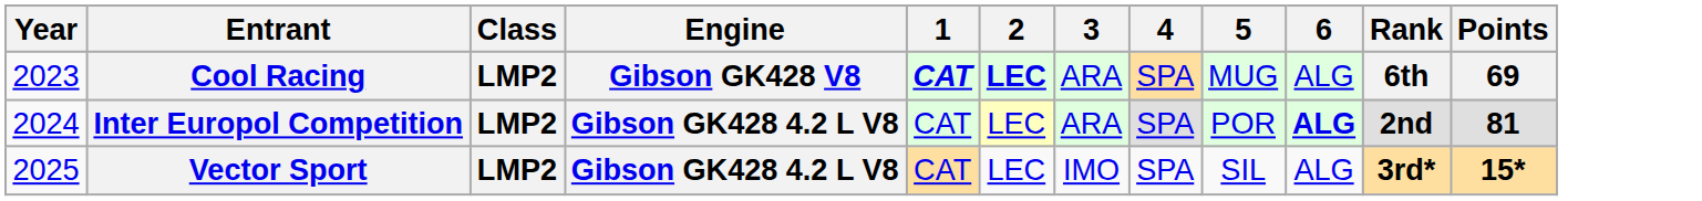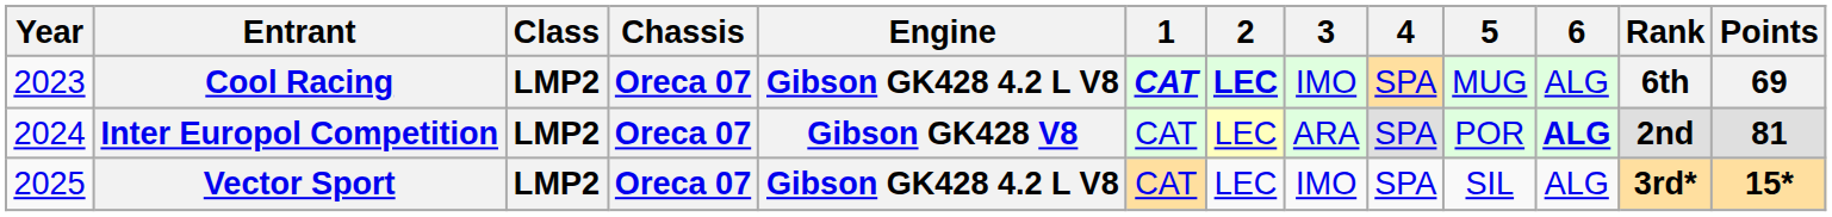 <table class="wikitable" style="text-align:center; font-size:85%">
 <tr>
 <th>Year</th>
 <th>Entrant</th>
 <th>Class</th>
+<th>Chassis</th>
 <th>Engine</th>
 <th>1</th>
 <th>2</th>
 <th>3</th>
 <th>4</th>
 <th>5</th>
 <th>6</th>
 <th>Rank</th>
 <th>Points</th>
 </tr>
 <tr>
 <td><a href='#'>2023</a></td>
 <th nowrap><a href='#'>Cool Racing</a></th>
 <th>LMP2</th>
-<th nowrap><a href='#'>Gibson</a> GK428 <a href='#'>V8</a></th>
+<th nowrap><a href='#'>Oreca 07</a></th>
+<th nowrap><a href='#'>Gibson</a> GK428 4.2 L V8</th>
 <td style="background:#DFFFDF;"><strong><em><a href='#'>CAT</a></em></strong><br></td>
 <td style="background:#DFFFDF;"><strong><a href='#'>LEC</a></strong><br></td>
-<td style="background:#DFFFDF;"><a href='#'>ARA</a><br></td>
+<td style="background:#DFFFDF;"><a href='#'>IMO</a><br></td>
 <td style="background:#FFDF9F;"><a href='#'>SPA</a><br></td>
 <td style="background:#DFFFDF;"><a href='#'>MUG</a><br></td>
 <td style="background:#DFFFDF;"><a href='#'>ALG</a><br></td>
 <th>6th</th>
 <th>69</th>
 </tr>
 <tr>
 <td><a href='#'>2024</a></td>
 <th nowrap><a href='#'>Inter Europol Competition</a></th>
 <th>LMP2</th>
-<th nowrap><a href='#'>Gibson</a> GK428 4.2 L V8</th>
+<th nowrap><a href='#'>Oreca 07</a></th>
+<th nowrap><a href='#'>Gibson</a> GK428 <a href='#'>V8</a></th>
 <td style="background:#DFFFDF;"><a href='#'>CAT</a><br></td>
 <td style="background:#FFFFBF;"><a href='#'>LEC</a><br></td>
 <td style="background:#DFFFDF;"><a href='#'>ARA</a><br></td>
 <td style="background:#DFDFDF;"><a href='#'>SPA</a><br></td>
 <td style="background:#DFFFDF;"><a href='#'>POR</a><br></td>
 <td style="background:#DFFFDF;"><strong><a href='#'>ALG</a><br></strong></td>
 <th style="background:#DFDFDF;">2nd</th>
 <th style="background:#DFDFDF;">81</th>
 </tr>
 <tr>
 <td><a href='#'>2025</a></td>
 <th nowrap><a href='#'>Vector Sport</a></th>
 <th>LMP2</th>
+<th nowrap><a href='#'>Oreca 07</a></th>
 <th nowrap><a href='#'>Gibson</a> GK428 4.2 L V8</th>
 <td style="background:#FFDF9F;"><a href='#'>CAT</a><br></td>
 <td style="background:#;"><a href='#'>LEC</a><br></td>
 <td style="background:#;"><a href='#'>IMO</a><br></td>
 <td style="background:#;"><a href='#'>SPA</a><br></td>
 <td style="background:#;"><a href='#'>SIL</a><br></td>
 <td style="background:#;"><a href='#'>ALG</a><br></td>
 <th style="background:#FFDF9F;">3rd*</th>
 <th style="background:#FFDF9F;">15*</th>
 </tr>
 </table>
